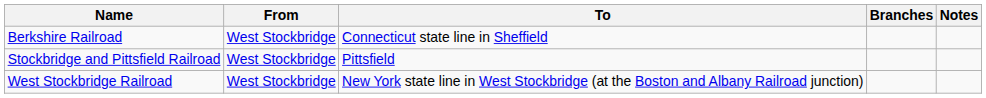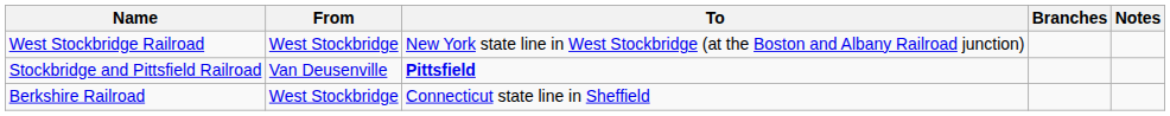 <table class="wikitable">
 <tr>
 <th>Name</th>
 <th>From</th>
 <th>To</th>
 <th>Branches</th>
 <th>Notes</th>
 </tr>
 <tr>
+<td><a href='#'>West Stockbridge Railroad</a></td>
+<td><a href='#'>West Stockbridge</a></td>
+<td><a href='#'>New York</a> state line in <a href='#'>West Stockbridge</a> (at the <a href='#'>Boston and Albany Railroad</a> junction)</td>
+<td></td>
+<td></td>
+</tr>
+<tr>
+<td><a href='#'>Stockbridge and Pittsfield Railroad</a></td>
+<td><a href='#'>Van Deusenville</a></td>
+<td><strong><a href='#'>Pittsfield</a></strong></td>
+<td></td>
+<td></td>
+</tr>
+<tr>
 <td><a href='#'>Berkshire Railroad</a></td>
 <td><a href='#'>West Stockbridge</a></td>
 <td><a href='#'>Connecticut</a> state line in <a href='#'>Sheffield</a></td>
 <td></td>
 <td></td>
 </tr>
-<tr>
-<td><a href='#'>Stockbridge and Pittsfield Railroad</a></td>
-<td><a href='#'>West Stockbridge</a></td>
-<td><a href='#'>Pittsfield</a></td>
-<td></td>
-<td></td>
-</tr>
-<tr>
-<td><a href='#'>West Stockbridge Railroad</a></td>
-<td><a href='#'>West Stockbridge</a></td>
-<td><a href='#'>New York</a> state line in <a href='#'>West Stockbridge</a> (at the <a href='#'>Boston and Albany Railroad</a> junction)</td>
-<td></td>
-<td></td>
-</tr>
 </table>
